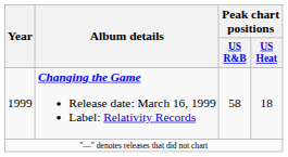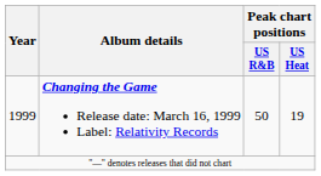 <table class="wikitable" style="text-align:center;">
 <tr>
 <th rowspan="2">Year</th>
 <th rowspan="2">Album details</th>
 <th colspan="2">Peak chart<br>positions</th>
 </tr>
 <tr style="font-size:smaller;">
 <th style="width:35px;"><a href='#'>US R&B</a></th>
 <th style="width:35px;"><a href='#'>US Heat</a></th>
 </tr>
 <tr>
 <td>1999</td>
 <td style="text-align:left;"><strong><em><a href='#'>Changing the Game</a></em></strong><br><ul><li>Release date: March 16, 1999</li><li>Label: <a href='#'>Relativity Records</a></li></ul></td>
-<td>58</td>
-<td>18</td>
+<td>50</td>
+<td>19</td>
 </tr>
 <tr>
 <td colspan="4" style="font-size:8pt">"—" denotes releases that did not chart</td>
 </tr>
 </table>
